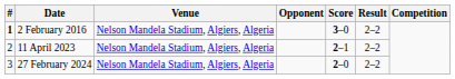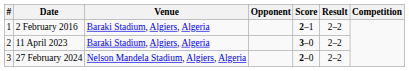 <table class="wikitable" style="font-size:85%">
 <tr>
 <th>#</th>
 <th>Date</th>
 <th>Venue</th>
 <th>Opponent</th>
 <th>Score</th>
 <th>Result</th>
 <th>Competition</th>
 </tr>
 <tr>
-<td align="center"><strong>1</strong></td>
+<td align="center">1</td>
 <td>2 February 2016</td>
-<td><a href='#'>Nelson Mandela Stadium</a>, <a href='#'>Algiers</a>, <a href='#'>Algeria</a></td>
+<td><a href='#'>Baraki Stadium</a>, <a href='#'>Algiers</a>, <a href='#'>Algeria</a></td>
 <td></td>
-<td align="center"><strong>3</strong>–0</td>
+<td align="center"><strong>2</strong>–1</td>
 <td align="center">2–2</td>
 <td rowspan="3"></td>
 </tr>
 <tr>
 <td align="center">2</td>
 <td>11 April 2023</td>
-<td><a href='#'>Nelson Mandela Stadium</a>, <a href='#'>Algiers</a>, <a href='#'>Algeria</a></td>
+<td><a href='#'>Baraki Stadium</a>, <a href='#'>Algiers</a>, <a href='#'>Algeria</a></td>
 <td></td>
-<td align="center"><strong>2</strong>–1</td>
+<td align="center"><strong>3</strong>–0</td>
 <td align="center">2–2</td>
 </tr>
 <tr>
 <td align="center">3</td>
 <td>27 February 2024</td>
 <td><a href='#'>Nelson Mandela Stadium</a>, <a href='#'>Algiers</a>, <a href='#'>Algeria</a></td>
 <td></td>
 <td align="center"><strong>2</strong>–0</td>
 <td align="center">2–2</td>
 </tr>
 </table>
